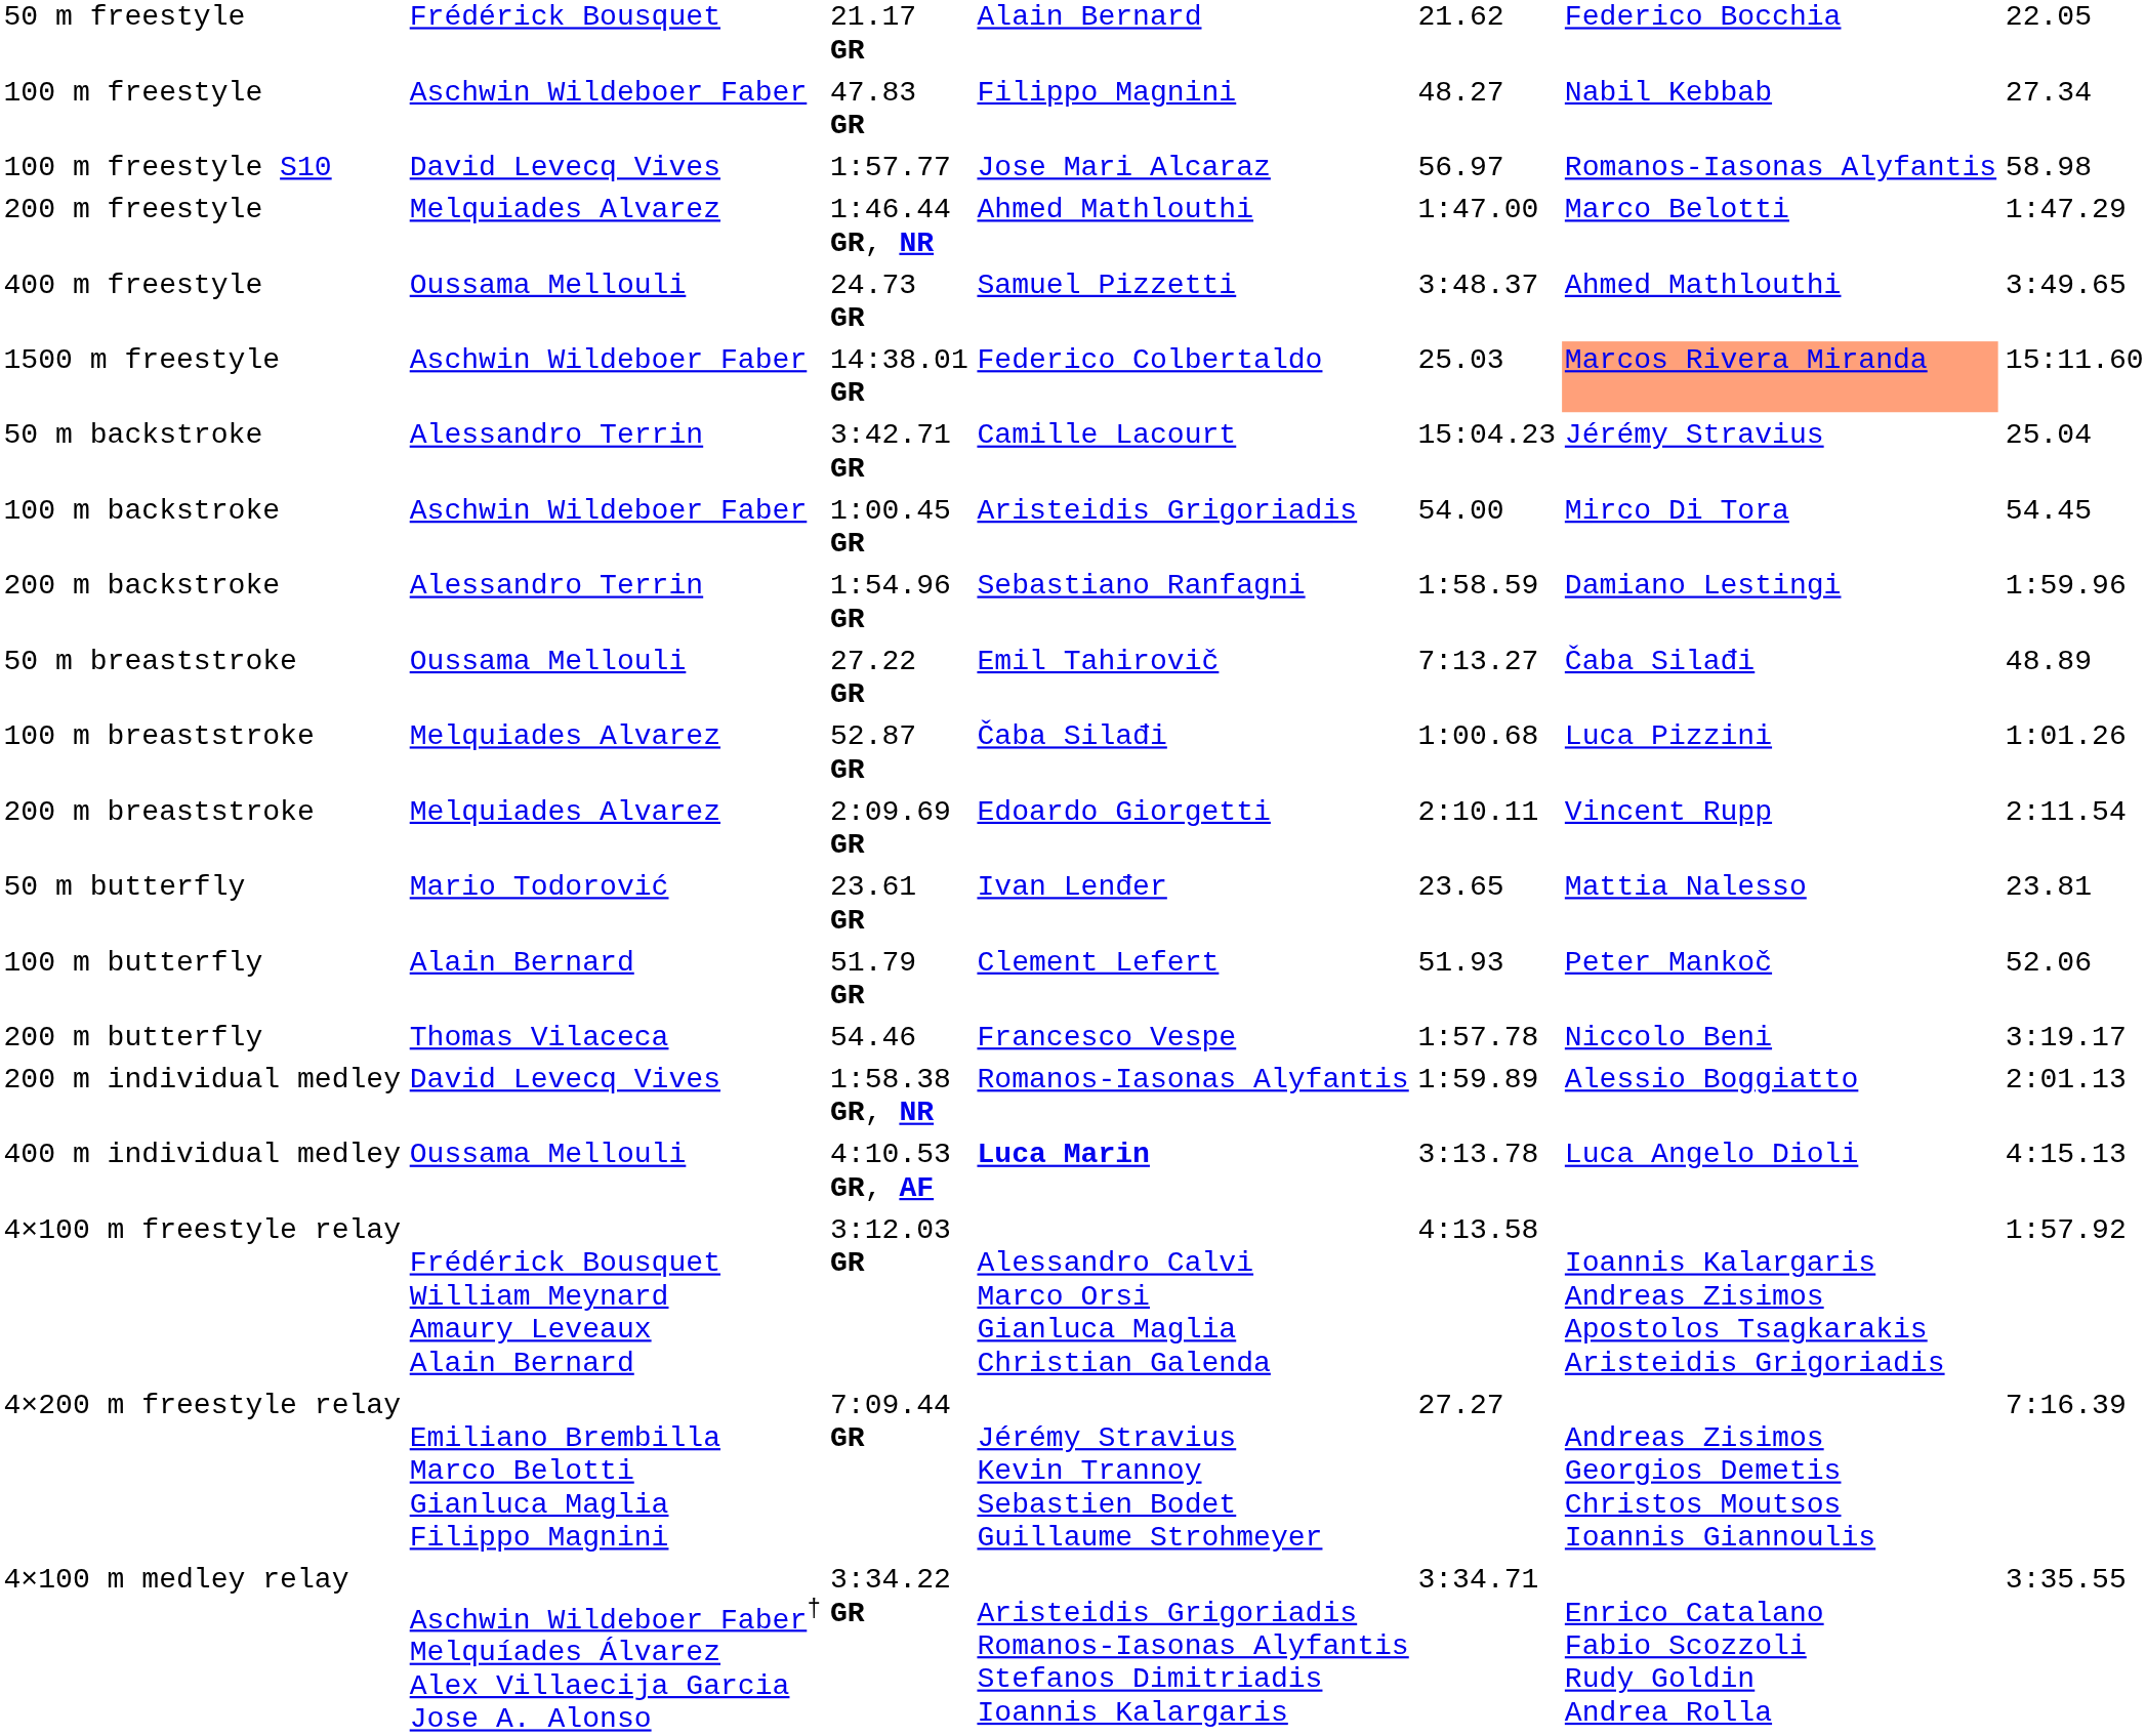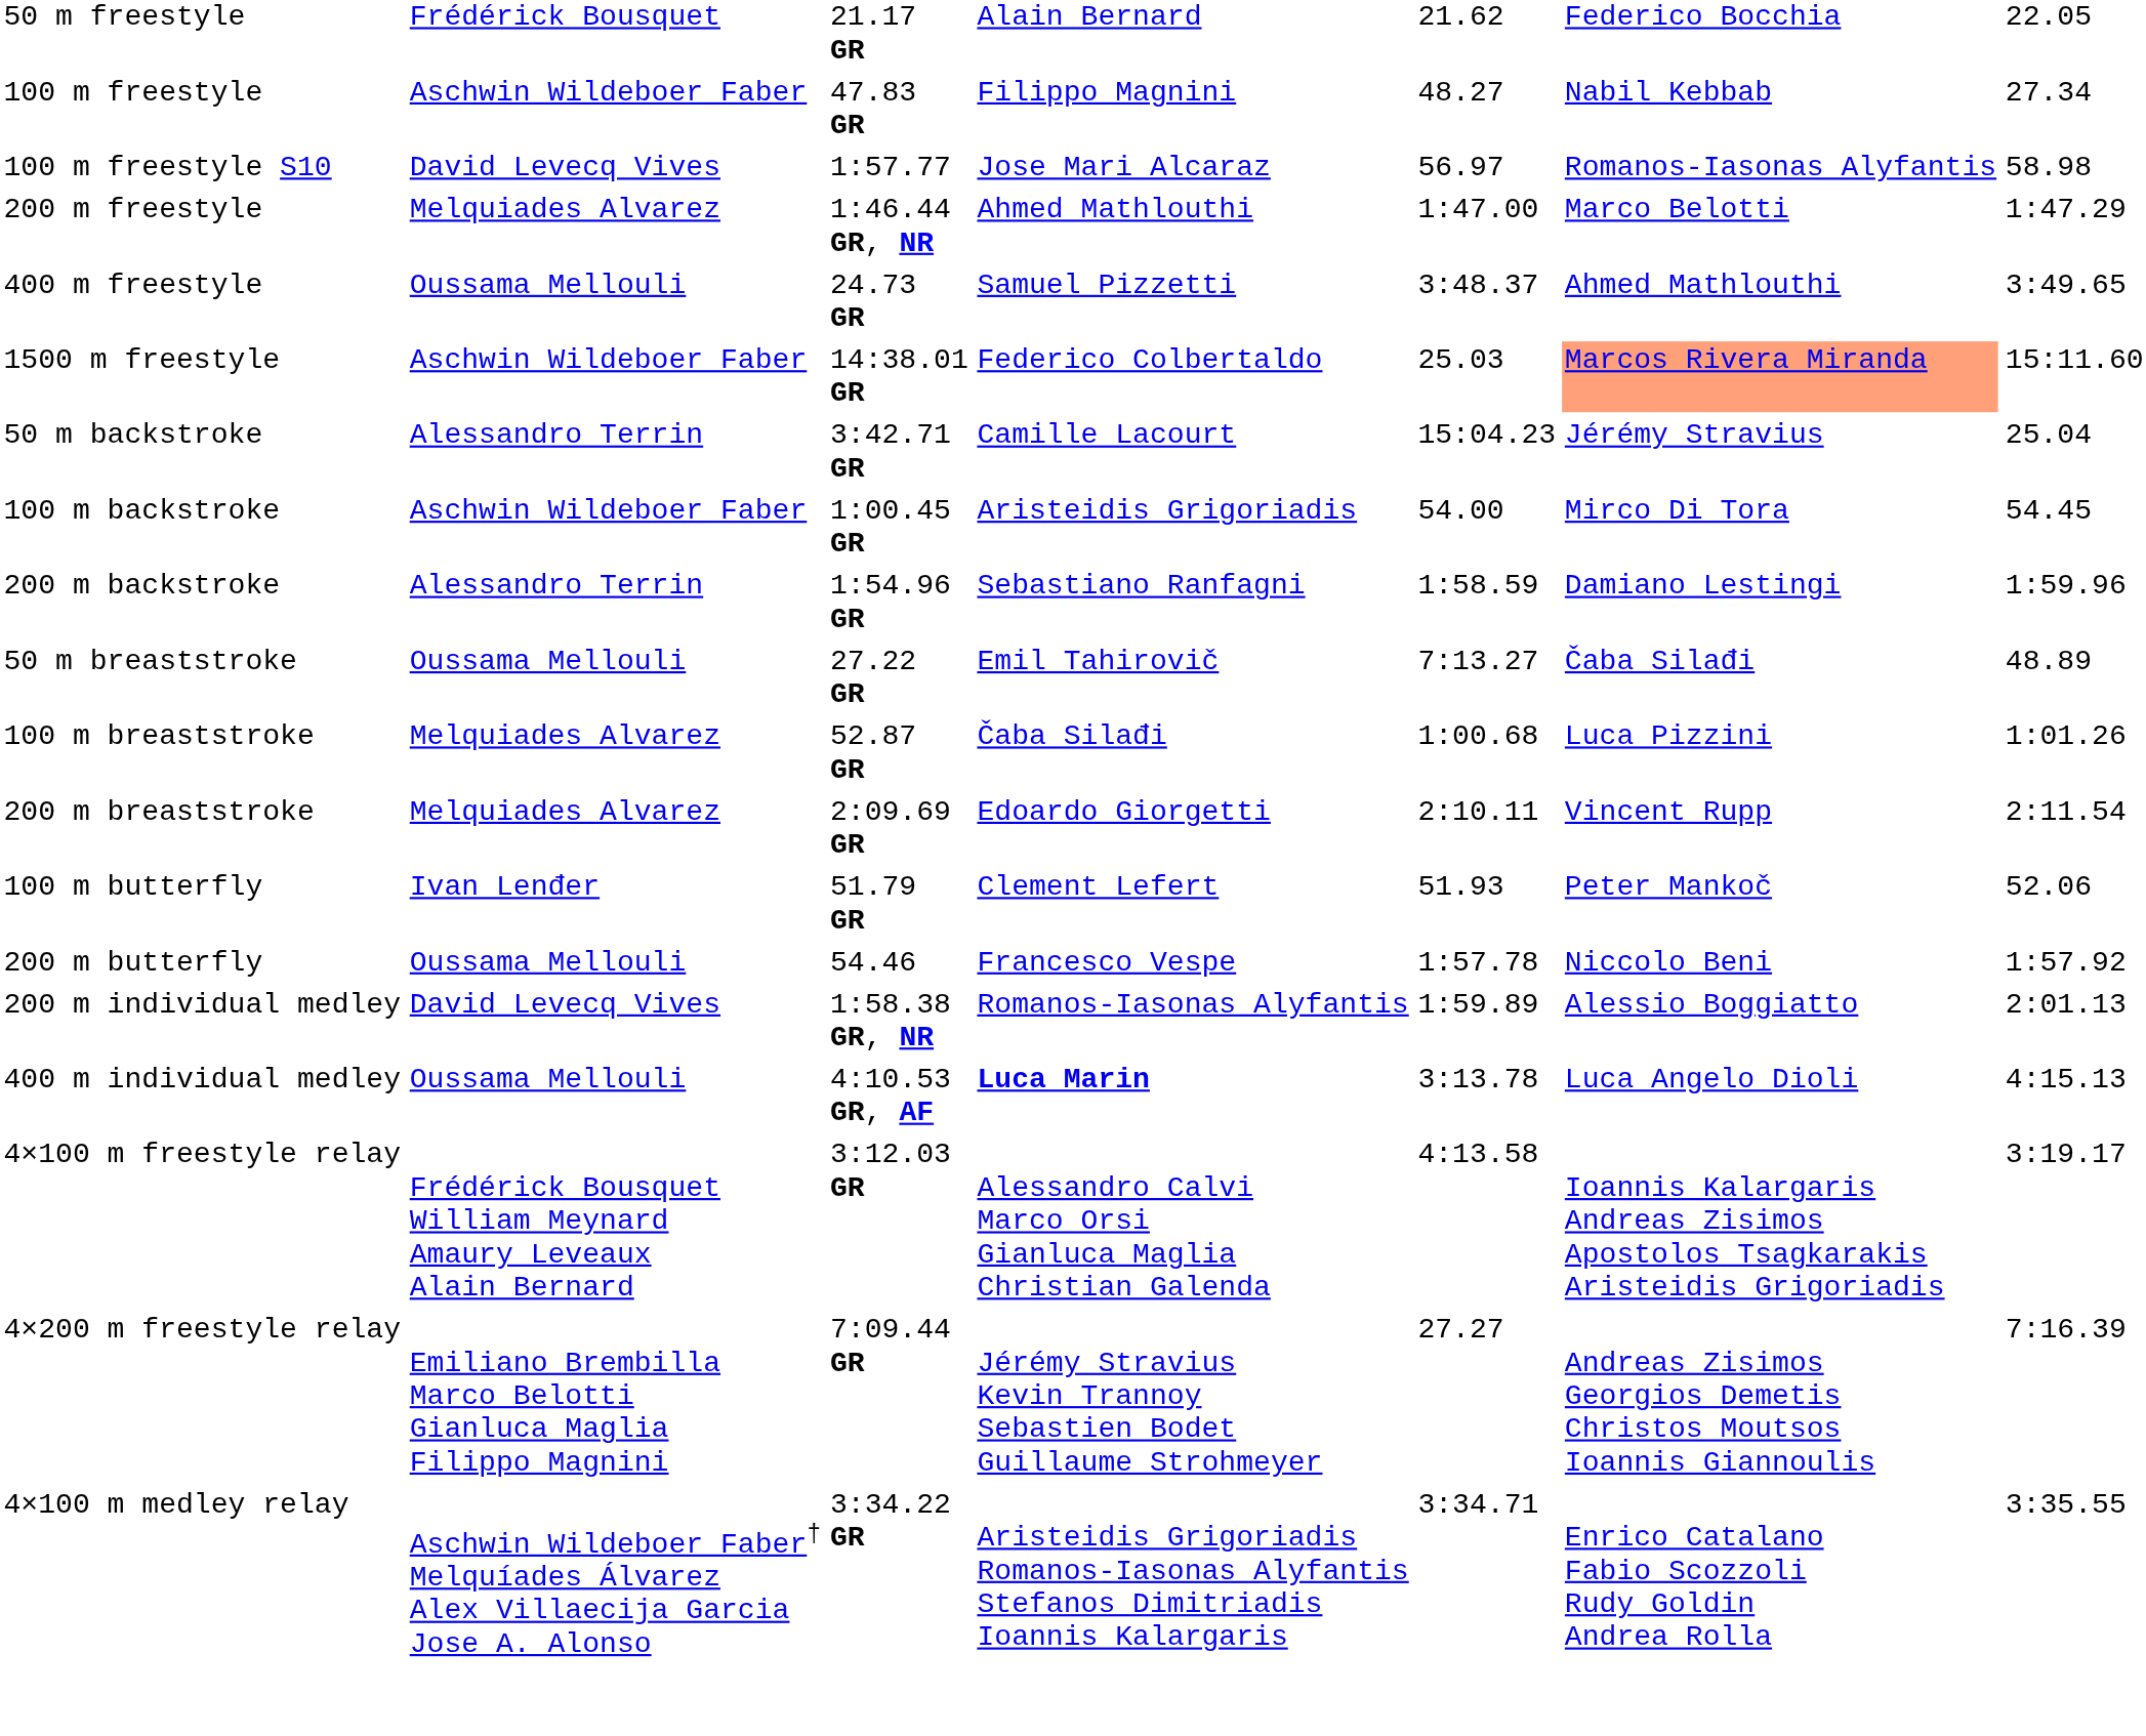 <table>
 <tr valign=top>
 <td>50 m freestyle</td>
 <td><a href='#'>Frédérick Bousquet</a><br></td>
 <td>21.17<br><strong>GR</strong></td>
 <td><a href='#'>Alain Bernard</a><br></td>
 <td>21.62</td>
 <td><a href='#'>Federico Bocchia</a><br></td>
 <td>22.05</td>
 </tr>
 <tr valign=top>
 <td>100 m freestyle</td>
 <td><a href='#'>Aschwin Wildeboer Faber</a><br></td>
 <td>47.83<br><strong>GR</strong></td>
 <td><a href='#'>Filippo Magnini</a><br></td>
 <td>48.27</td>
 <td><a href='#'>Nabil Kebbab</a><br></td>
 <td>27.34</td>
 </tr>
 <tr valign=top>
 <td>100 m freestyle <a href='#'>S10</a></td>
 <td><a href='#'>David Levecq Vives</a><br></td>
 <td>1:57.77</td>
 <td><a href='#'>Jose Mari Alcaraz</a><br></td>
 <td>56.97</td>
 <td><a href='#'>Romanos-Iasonas Alyfantis</a><br></td>
 <td>58.98</td>
 </tr>
 <tr valign=top>
 <td>200 m freestyle</td>
 <td><a href='#'>Melquiades Alvarez</a><br></td>
 <td>1:46.44<br><strong>GR</strong>, <strong><a href='#'>NR</a></strong></td>
 <td><a href='#'>Ahmed Mathlouthi</a><br></td>
 <td>1:47.00</td>
 <td><a href='#'>Marco Belotti</a><br></td>
 <td>1:47.29</td>
 </tr>
 <tr valign=top>
 <td>400 m freestyle</td>
 <td><a href='#'>Oussama Mellouli</a><br></td>
 <td>24.73<br><strong>GR</strong></td>
 <td><a href='#'>Samuel Pizzetti</a><br></td>
 <td>3:48.37</td>
 <td><a href='#'>Ahmed Mathlouthi</a><br></td>
 <td>3:49.65</td>
 </tr>
 <tr valign=top>
 <td>1500 m freestyle</td>
 <td><a href='#'>Aschwin Wildeboer Faber</a><br></td>
 <td>14:38.01<br><strong>GR</strong></td>
 <td><a href='#'>Federico Colbertaldo</a><br></td>
 <td>25.03</td>
 <td style="background: lightsalmon;"><a href='#'>Marcos Rivera Miranda</a><br></td>
 <td>15:11.60</td>
 </tr>
 <tr valign=top>
 <td>50 m backstroke</td>
 <td><a href='#'>Alessandro Terrin</a><br></td>
 <td>3:42.71<br><strong>GR</strong></td>
 <td><a href='#'>Camille Lacourt</a><br></td>
 <td>15:04.23</td>
 <td><a href='#'>Jérémy Stravius</a><br></td>
 <td>25.04</td>
 </tr>
 <tr valign=top>
 <td>100 m backstroke</td>
 <td><a href='#'>Aschwin Wildeboer Faber</a><br></td>
 <td>1:00.45<br><strong>GR</strong></td>
 <td><a href='#'>Aristeidis Grigoriadis</a><br></td>
 <td>54.00</td>
 <td><a href='#'>Mirco Di Tora</a><br></td>
 <td>54.45</td>
 </tr>
 <tr valign=top>
 <td>200 m backstroke</td>
 <td><a href='#'>Alessandro Terrin</a><br></td>
 <td>1:54.96<br><strong>GR</strong></td>
 <td><a href='#'>Sebastiano Ranfagni</a><br></td>
 <td>1:58.59</td>
 <td><a href='#'>Damiano Lestingi</a><br></td>
 <td>1:59.96</td>
 </tr>
 <tr valign=top>
 <td>50 m breaststroke</td>
 <td><a href='#'>Oussama Mellouli</a><br></td>
 <td>27.22<br><strong>GR</strong></td>
 <td><a href='#'>Emil Tahirovič</a><br></td>
 <td>7:13.27</td>
 <td><a href='#'>Čaba Silađi</a><br></td>
 <td>48.89</td>
 </tr>
 <tr valign=top>
 <td>100 m breaststroke</td>
 <td><a href='#'>Melquiades Alvarez</a><br></td>
 <td>52.87<br><strong>GR</strong></td>
 <td><a href='#'>Čaba Silađi</a><br></td>
 <td>1:00.68</td>
 <td><a href='#'>Luca Pizzini</a><br></td>
 <td>1:01.26</td>
 </tr>
 <tr valign=top>
 <td>200 m breaststroke</td>
 <td><a href='#'>Melquiades Alvarez</a><br></td>
 <td>2:09.69<br><strong>GR</strong></td>
 <td><a href='#'>Edoardo Giorgetti</a><br></td>
 <td>2:10.11</td>
 <td><a href='#'>Vincent Rupp</a><br></td>
 <td>2:11.54</td>
 </tr>
 <tr valign=top>
-<td>50 m butterfly</td>
-<td><a href='#'>Mario Todorović</a><br></td>
-<td>23.61<br><strong>GR</strong></td>
+<td>100 m butterfly</td>
 <td><a href='#'>Ivan Lenđer</a><br></td>
-<td>23.65</td>
-<td><a href='#'>Mattia Nalesso</a><br></td>
-<td>23.81</td>
-</tr>
-<tr valign=top>
-<td>100 m butterfly</td>
-<td><a href='#'>Alain Bernard</a><br></td>
 <td>51.79<br><strong>GR</strong></td>
 <td><a href='#'>Clement Lefert</a><br></td>
 <td>51.93</td>
 <td><a href='#'>Peter Mankoč</a><br></td>
 <td>52.06</td>
 </tr>
 <tr valign=top>
 <td>200 m butterfly</td>
-<td><a href='#'>Thomas Vilaceca</a><br></td>
+<td><a href='#'>Oussama Mellouli</a><br></td>
 <td>54.46</td>
 <td><a href='#'>Francesco Vespe</a><br></td>
 <td>1:57.78</td>
 <td><a href='#'>Niccolo Beni</a><br></td>
-<td>3:19.17</td>
+<td>1:57.92</td>
 </tr>
 <tr valign=top>
 <td>200 m individual medley</td>
 <td><a href='#'>David Levecq Vives</a><br></td>
 <td>1:58.38<br><strong>GR</strong>, <strong><a href='#'>NR</a></strong></td>
 <td><a href='#'>Romanos-Iasonas Alyfantis</a><br></td>
 <td>1:59.89</td>
 <td><a href='#'>Alessio Boggiatto</a><br></td>
 <td>2:01.13</td>
 </tr>
 <tr valign=top>
 <td>400 m individual medley</td>
 <td><a href='#'>Oussama Mellouli</a><br></td>
 <td>4:10.53<br><strong>GR</strong>, <strong><a href='#'>AF</a></strong></td>
 <td><strong><a href='#'>Luca Marin</a><br></strong></td>
 <td>3:13.78</td>
 <td><a href='#'>Luca Angelo Dioli</a><br></td>
 <td>4:15.13</td>
 </tr>
 <tr valign=top>
 <td>4×100 m freestyle relay</td>
 <td><br><a href='#'>Frédérick Bousquet</a><br><a href='#'>William Meynard</a><br><a href='#'>Amaury Leveaux</a><br><a href='#'>Alain Bernard</a></td>
 <td>3:12.03<br><strong>GR</strong></td>
 <td><br><a href='#'>Alessandro Calvi</a><br><a href='#'>Marco Orsi</a><br><a href='#'>Gianluca Maglia</a><br><a href='#'>Christian Galenda</a></td>
 <td>4:13.58</td>
 <td><br><a href='#'>Ioannis Kalargaris</a><br><a href='#'>Andreas Zisimos</a><br><a href='#'>Apostolos Tsagkarakis</a><br><a href='#'>Aristeidis Grigoriadis</a></td>
-<td>1:57.92</td>
+<td>3:19.17</td>
 </tr>
 <tr valign=top>
 <td>4×200 m freestyle relay</td>
 <td><br><a href='#'>Emiliano Brembilla</a><br><a href='#'>Marco Belotti</a><br><a href='#'>Gianluca Maglia</a><br><a href='#'>Filippo Magnini</a></td>
 <td>7:09.44<br><strong>GR</strong></td>
 <td><br><a href='#'>Jérémy Stravius</a><br><a href='#'>Kevin Trannoy</a><br><a href='#'>Sebastien Bodet</a><br><a href='#'>Guillaume Strohmeyer</a></td>
 <td>27.27</td>
 <td><br><a href='#'>Andreas Zisimos</a><br><a href='#'>Georgios Demetis</a><br><a href='#'>Christos Moutsos</a><br><a href='#'>Ioannis Giannoulis</a></td>
 <td>7:16.39</td>
 </tr>
 <tr valign=top>
 <td>4×100 m medley relay</td>
 <td><br><a href='#'>Aschwin Wildeboer Faber</a><sup>†</sup><br><a href='#'>Melquíades Álvarez</a><br><a href='#'>Alex Villaecija Garcia</a><br><a href='#'>Jose A. Alonso</a></td>
 <td>3:34.22<br><strong>GR</strong></td>
 <td><br><a href='#'>Aristeidis Grigoriadis</a><br><a href='#'>Romanos-Iasonas Alyfantis</a><br><a href='#'>Stefanos Dimitriadis</a><br><a href='#'>Ioannis Kalargaris</a></td>
 <td>3:34.71</td>
 <td><br><a href='#'>Enrico Catalano</a><br><a href='#'>Fabio Scozzoli</a><br><a href='#'>Rudy Goldin</a><br><a href='#'>Andrea Rolla</a></td>
 <td>3:35.55</td>
 </tr>
 </table>
